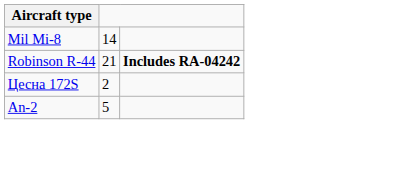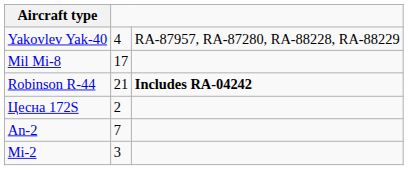 <table class="wikitable sortable">
 <tr>
 <th>Aircraft type</th>
 </tr>
 <tr>
+<td><a href='#'>Yakovlev Yak-40</a></td>
+<td>4</td>
+<td>RA-87957, RA-87280, RA-88228, RA-88229</td>
+</tr>
+<tr>
 <td><a href='#'>Mil Mi-8</a></td>
-<td>14</td>
+<td>17</td>
 <td></td>
 </tr>
 <tr>
 <td><a href='#'>Robinson R-44</a></td>
 <td>21</td>
 <td><strong>Includes RA-04242</strong></td>
 </tr>
 <tr>
 <td><a href='#'>Цесна 172S</a></td>
 <td>2</td>
 <td></td>
 </tr>
 <tr>
 <td><a href='#'>An-2</a></td>
-<td>5</td>
+<td>7</td>
+<td></td>
+</tr>
+<tr>
+<td><a href='#'>Mi-2</a></td>
+<td>3</td>
 <td></td>
 </tr>
 </table>
